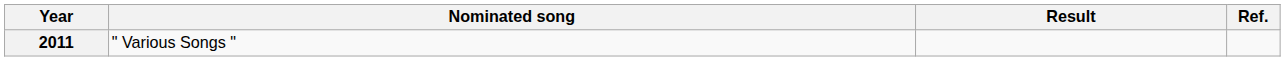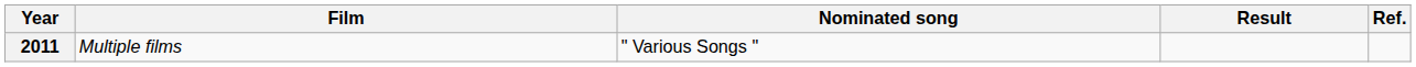 <table class="wikitable plainrowheaders" width="100%" textcolor:#000;">
 <tr>
 <th scope="col" width=5%><strong>Year</strong></th>
+<th scope="col" width=39%><strong>Film</strong></th>
 <th scope="col" width=39%><strong>Nominated song</strong></th>
 <th scope="col" width=15%><strong>Result</strong></th>
 <th scope="col" width=2%><strong>Ref.</strong></th>
 </tr>
 <tr>
 <th scope="row">2011</th>
+<td><em> Multiple films</em></td>
 <td>" Various Songs "</td>
 <td></td>
 <td></td>
 </tr>
 </table>
